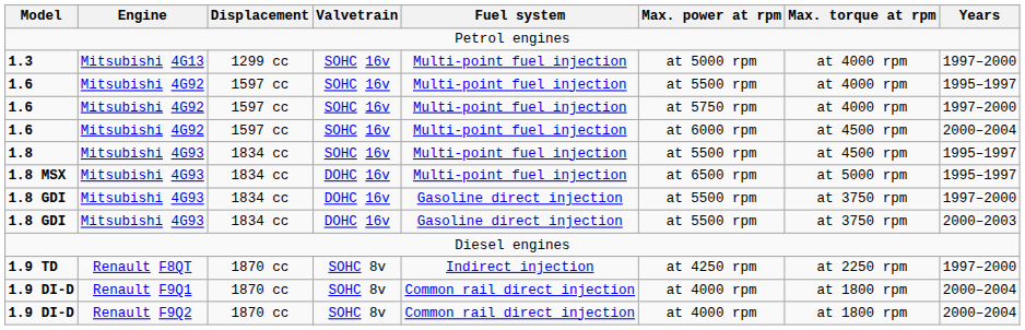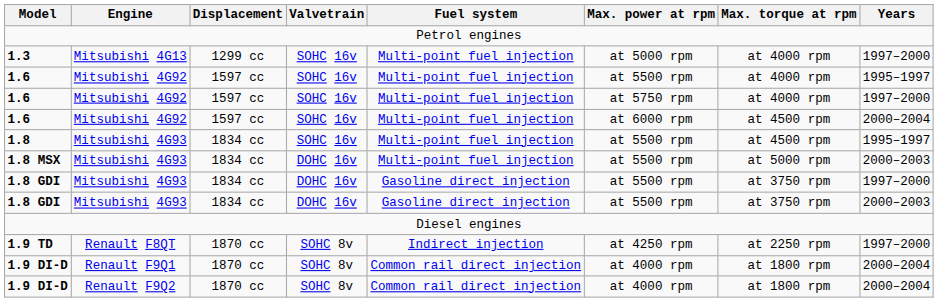 <table class="wikitable" style="text-align:center; font-size:91%;">
 <tr>
 <th>Model</th>
 <th>Engine</th>
 <th>Displacement</th>
 <th>Valvetrain</th>
 <th>Fuel system</th>
 <th>Max. power at rpm</th>
 <th>Max. torque at rpm</th>
 <th>Years</th>
 </tr>
 <tr>
 <td colspan="8">Petrol engines</td>
 </tr>
 <tr>
 <td align="left"><strong>1.3</strong></td>
 <td><a href='#'>Mitsubishi</a> <a href='#'>4G13</a></td>
 <td>1299 cc</td>
 <td><a href='#'>SOHC</a> <a href='#'>16v</a></td>
 <td><a href='#'>Multi-point fuel injection</a></td>
 <td> at 5000 rpm</td>
 <td> at 4000 rpm</td>
 <td>1997–2000</td>
 </tr>
 <tr>
 <td align="left"><strong>1.6</strong></td>
 <td><a href='#'>Mitsubishi</a> <a href='#'>4G92</a></td>
 <td>1597 cc</td>
 <td><a href='#'>SOHC</a> <a href='#'>16v</a></td>
 <td><a href='#'>Multi-point fuel injection</a></td>
 <td> at 5500 rpm</td>
 <td> at 4000 rpm</td>
 <td>1995–1997</td>
 </tr>
 <tr>
 <td align="left"><strong>1.6</strong></td>
 <td><a href='#'>Mitsubishi</a> <a href='#'>4G92</a></td>
 <td>1597 cc</td>
 <td><a href='#'>SOHC</a> <a href='#'>16v</a></td>
 <td><a href='#'>Multi-point fuel injection</a></td>
 <td> at 5750 rpm</td>
 <td> at 4000 rpm</td>
 <td>1997–2000</td>
 </tr>
 <tr>
 <td align="left"><strong>1.6</strong></td>
 <td><a href='#'>Mitsubishi</a> <a href='#'>4G92</a></td>
 <td>1597 cc</td>
 <td><a href='#'>SOHC</a> <a href='#'>16v</a></td>
 <td><a href='#'>Multi-point fuel injection</a></td>
 <td> at 6000 rpm</td>
 <td> at 4500 rpm</td>
 <td>2000–2004</td>
 </tr>
 <tr>
 <td align="left"><strong>1.8</strong></td>
 <td><a href='#'>Mitsubishi</a> <a href='#'>4G93</a></td>
 <td>1834 cc</td>
 <td><a href='#'>SOHC</a> <a href='#'>16v</a></td>
 <td><a href='#'>Multi-point fuel injection</a></td>
 <td> at 5500 rpm</td>
 <td> at 4500 rpm</td>
 <td>1995–1997</td>
 </tr>
 <tr>
 <td align="left"><strong>1.8 MSX</strong></td>
 <td><a href='#'>Mitsubishi</a> <a href='#'>4G93</a></td>
 <td>1834 cc</td>
 <td><a href='#'>DOHC</a> <a href='#'>16v</a></td>
 <td><a href='#'>Multi-point fuel injection</a></td>
-<td> at 6500 rpm</td>
+<td> at 5500 rpm</td>
 <td> at 5000 rpm</td>
-<td>1995–1997</td>
+<td>2000–2003</td>
 </tr>
 <tr>
 <td align="left"><strong>1.8 GDI</strong></td>
 <td><a href='#'>Mitsubishi</a> <a href='#'>4G93</a></td>
 <td>1834 cc</td>
 <td><a href='#'>DOHC</a> <a href='#'>16v</a></td>
 <td><a href='#'>Gasoline direct injection</a></td>
 <td> at 5500 rpm</td>
 <td> at 3750 rpm</td>
 <td>1997–2000</td>
 </tr>
 <tr>
 <td align="left"><strong>1.8 GDI</strong></td>
 <td><a href='#'>Mitsubishi</a> <a href='#'>4G93</a></td>
 <td>1834 cc</td>
 <td><a href='#'>DOHC</a> <a href='#'>16v</a></td>
 <td><a href='#'>Gasoline direct injection</a></td>
 <td> at 5500 rpm</td>
 <td> at 3750 rpm</td>
 <td>2000–2003</td>
 </tr>
 <tr>
 <td colspan="8">Diesel engines</td>
 </tr>
 <tr>
 <td align="left"><strong>1.9 TD</strong></td>
 <td><a href='#'>Renault</a> <a href='#'>F8QT</a></td>
 <td>1870 cc</td>
 <td><a href='#'>SOHC</a> 8v</td>
 <td><a href='#'>Indirect injection</a></td>
 <td> at 4250 rpm</td>
 <td> at 2250 rpm</td>
 <td>1997–2000</td>
 </tr>
 <tr>
 <td align="left"><strong>1.9 DI-D</strong></td>
 <td><a href='#'>Renault</a> <a href='#'>F9Q1</a></td>
 <td>1870 cc</td>
 <td><a href='#'>SOHC</a> 8v</td>
 <td><a href='#'>Common rail direct injection</a></td>
 <td> at 4000 rpm</td>
 <td> at 1800 rpm</td>
 <td>2000–2004</td>
 </tr>
 <tr>
 <td align="left"><strong>1.9 DI-D</strong></td>
 <td><a href='#'>Renault</a> <a href='#'>F9Q2</a></td>
 <td>1870 cc</td>
 <td><a href='#'>SOHC</a> 8v</td>
 <td><a href='#'>Common rail direct injection</a></td>
 <td> at 4000 rpm</td>
 <td> at 1800 rpm</td>
 <td>2000–2004</td>
 </tr>
 </table>
